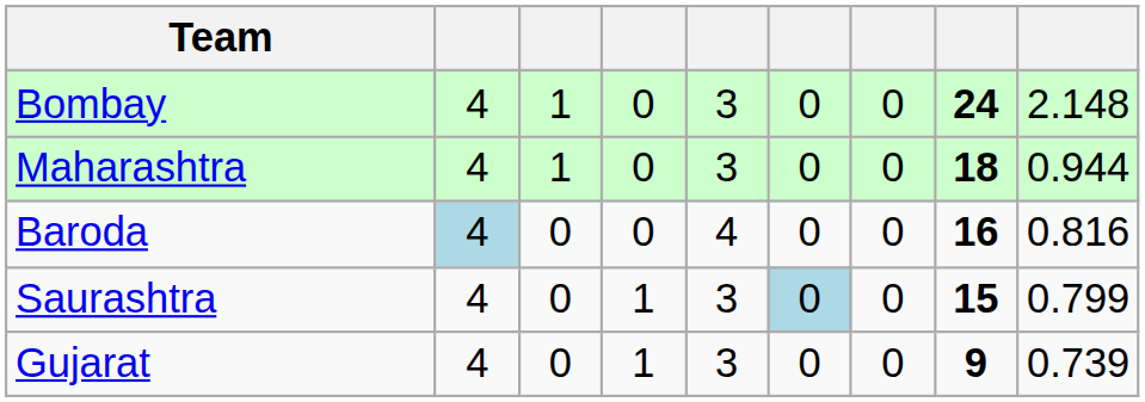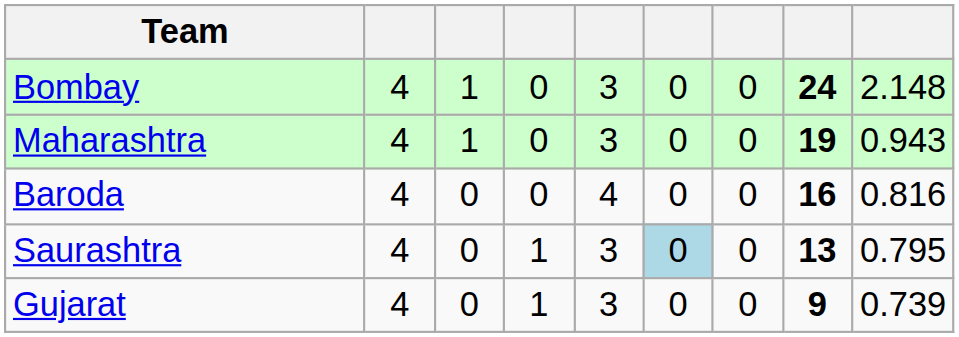 <table class="wikitable" style="text-align:center">
 <tr>
 <th style="width:160px">Team</th>
 <th style="width:25px"></th>
 <th style="width:25px"></th>
 <th style="width:25px"></th>
 <th style="width:25px"></th>
 <th style="width:25px"></th>
 <th style="width:25px"></th>
 <th style="width:25px"></th>
 <th style="width:25px;"></th>
 </tr>
 <tr style="background:#cfc;">
 <td style="text-align:left"><a href='#'>Bombay</a></td>
 <td>4</td>
 <td>1</td>
 <td>0</td>
 <td>3</td>
 <td>0</td>
 <td>0</td>
 <td><strong>24</strong></td>
 <td>2.148</td>
 </tr>
 <tr style="background:#cfc;">
 <td style="text-align:left"><a href='#'>Maharashtra</a></td>
 <td>4</td>
 <td>1</td>
 <td>0</td>
 <td>3</td>
 <td>0</td>
 <td>0</td>
-<td><strong>18</strong></td>
-<td>0.944</td>
+<td><strong>19</strong></td>
+<td>0.943</td>
 </tr>
 <tr>
 <td style="text-align:left"><a href='#'>Baroda</a></td>
-<td style="background: lightblue;">4</td>
+<td>4</td>
 <td>0</td>
 <td>0</td>
 <td>4</td>
 <td>0</td>
 <td>0</td>
 <td><strong>16</strong></td>
 <td>0.816</td>
 </tr>
 <tr>
 <td style="text-align:left"><a href='#'>Saurashtra</a></td>
 <td>4</td>
 <td>0</td>
 <td>1</td>
 <td>3</td>
 <td style="background: lightblue;">0</td>
 <td>0</td>
-<td><strong>15</strong></td>
-<td>0.799</td>
+<td><strong>13</strong></td>
+<td>0.795</td>
 </tr>
 <tr>
 <td style="text-align:left"><a href='#'>Gujarat</a></td>
 <td>4</td>
 <td>0</td>
 <td>1</td>
 <td>3</td>
 <td>0</td>
 <td>0</td>
 <td><strong>9</strong></td>
 <td>0.739</td>
 </tr>
 </table>
